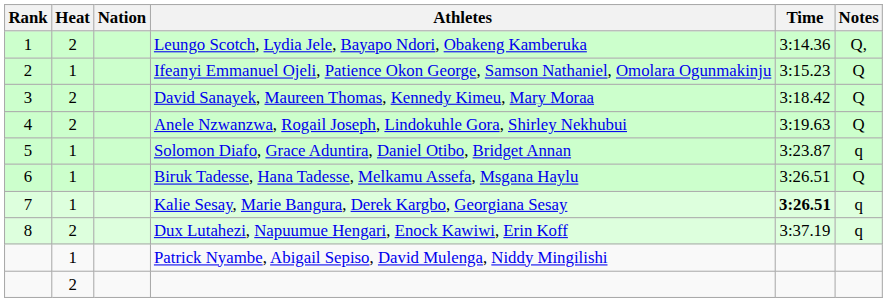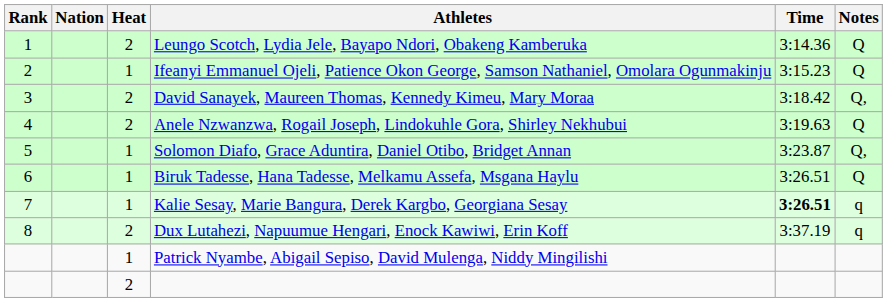 <table class="wikitable sortable" style="text-align:center">
 <tr>
 <th>Rank</th>
+<th>Nation</th>
 <th>Heat</th>
-<th>Nation</th>
 <th>Athletes</th>
 <th>Time</th>
 <th>Notes</th>
 </tr>
 <tr bgcolor=ccffcc>
 <td>1</td>
+<td align=left></td>
 <td>2</td>
-<td align=left></td>
 <td align=left><a href='#'>Leungo Scotch</a>, <a href='#'>Lydia Jele</a>, <a href='#'>Bayapo Ndori</a>, <a href='#'>Obakeng Kamberuka</a></td>
 <td>3:14.36</td>
-<td>Q, </td>
+<td>Q</td>
 </tr>
 <tr bgcolor=ccffcc>
 <td>2</td>
+<td align=left></td>
 <td>1</td>
-<td align=left></td>
 <td align=left><a href='#'>Ifeanyi Emmanuel Ojeli</a>, <a href='#'>Patience Okon George</a>, <a href='#'>Samson Nathaniel</a>, <a href='#'>Omolara Ogunmakinju</a></td>
 <td>3:15.23</td>
 <td>Q</td>
 </tr>
 <tr bgcolor=ccffcc>
 <td>3</td>
+<td align=left></td>
 <td>2</td>
-<td align=left></td>
 <td align=left><a href='#'>David Sanayek</a>, <a href='#'>Maureen Thomas</a>, <a href='#'>Kennedy Kimeu</a>, <a href='#'>Mary Moraa</a></td>
 <td>3:18.42</td>
-<td>Q</td>
+<td>Q, </td>
 </tr>
 <tr bgcolor=ccffcc>
 <td>4</td>
+<td align=left></td>
 <td>2</td>
-<td align=left></td>
 <td align=left><a href='#'>Anele Nzwanzwa</a>, <a href='#'>Rogail Joseph</a>, <a href='#'>Lindokuhle Gora</a>, <a href='#'>Shirley Nekhubui</a></td>
 <td>3:19.63</td>
 <td>Q</td>
 </tr>
 <tr bgcolor=ccffcc>
 <td>5</td>
+<td align=left></td>
 <td>1</td>
-<td align=left></td>
 <td align=left><a href='#'>Solomon Diafo</a>, <a href='#'>Grace Aduntira</a>, <a href='#'>Daniel Otibo</a>, <a href='#'>Bridget Annan</a></td>
 <td>3:23.87</td>
-<td>q</td>
+<td>Q, </td>
 </tr>
 <tr bgcolor=ccffcc>
 <td>6</td>
+<td align=left></td>
 <td>1</td>
-<td align=left></td>
 <td align=left><a href='#'>Biruk Tadesse</a>, <a href='#'>Hana Tadesse</a>, <a href='#'>Melkamu Assefa</a>, <a href='#'>Msgana Haylu</a></td>
 <td>3:26.51</td>
 <td>Q</td>
 </tr>
 <tr bgcolor=ddffdd>
 <td>7</td>
+<td align=left></td>
 <td>1</td>
-<td align=left></td>
 <td align=left><a href='#'>Kalie Sesay</a>, <a href='#'>Marie Bangura</a>, <a href='#'>Derek Kargbo</a>, <a href='#'>Georgiana Sesay</a></td>
 <td><strong>3:26.51</strong></td>
 <td>q</td>
 </tr>
 <tr bgcolor=ddffdd>
 <td>8</td>
+<td align=left></td>
 <td>2</td>
-<td align=left></td>
 <td align=left><a href='#'>Dux Lutahezi</a>, <a href='#'>Napuumue Hengari</a>, <a href='#'>Enock Kawiwi</a>, <a href='#'>Erin Koff</a></td>
 <td>3:37.19</td>
 <td>q</td>
 </tr>
 <tr>
 <td></td>
+<td align=left></td>
 <td>1</td>
-<td align=left></td>
 <td align=left><a href='#'>Patrick Nyambe</a>, <a href='#'>Abigail Sepiso</a>, <a href='#'>David Mulenga</a>, <a href='#'>Niddy Mingilishi</a></td>
 <td></td>
 <td></td>
 </tr>
 <tr>
 <td></td>
+<td align=left></td>
 <td>2</td>
-<td align=left></td>
 <td align=left></td>
 <td></td>
 <td></td>
 </tr>
 </table>
